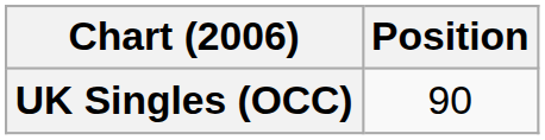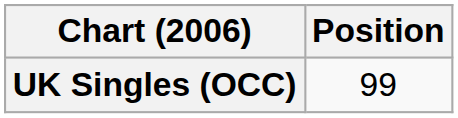 <table class="wikitable plainrowheaders" style="text-align:center">
 <tr>
 <th scope="col">Chart (2006)</th>
 <th scope="col">Position</th>
 </tr>
 <tr>
 <th scope="row">UK Singles (OCC)</th>
-<td>90</td>
+<td>99</td>
 </tr>
 </table>
